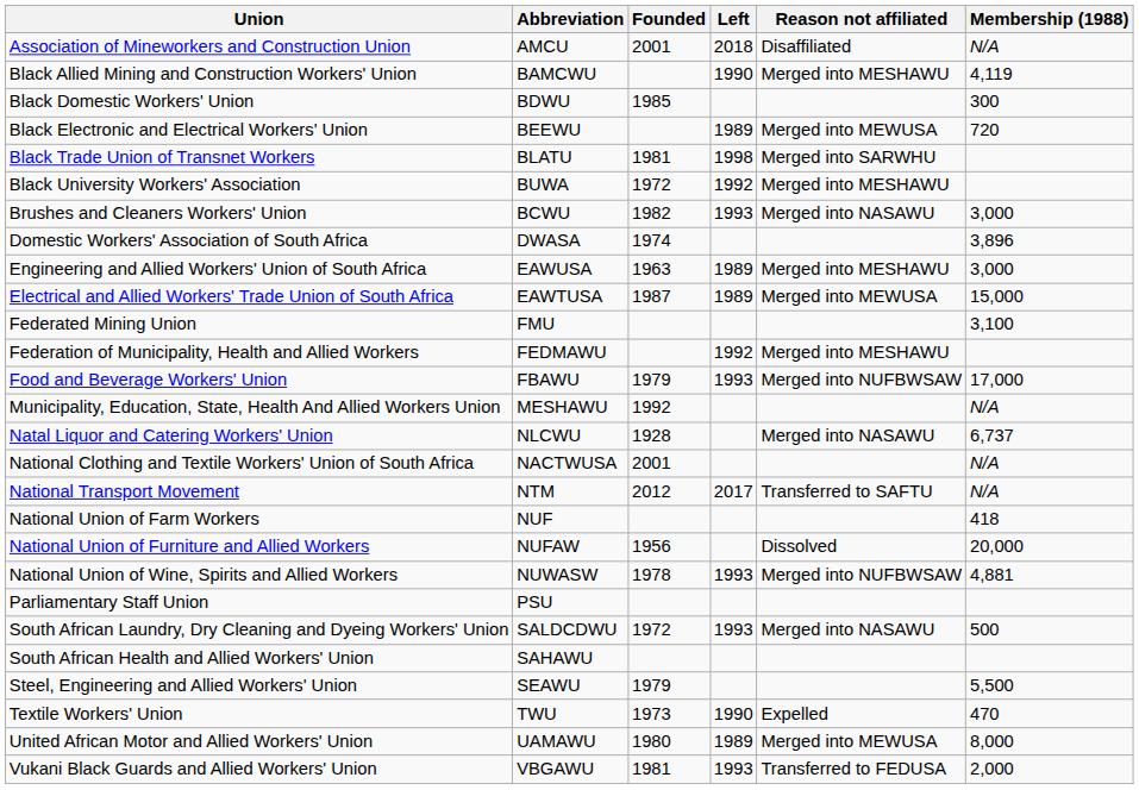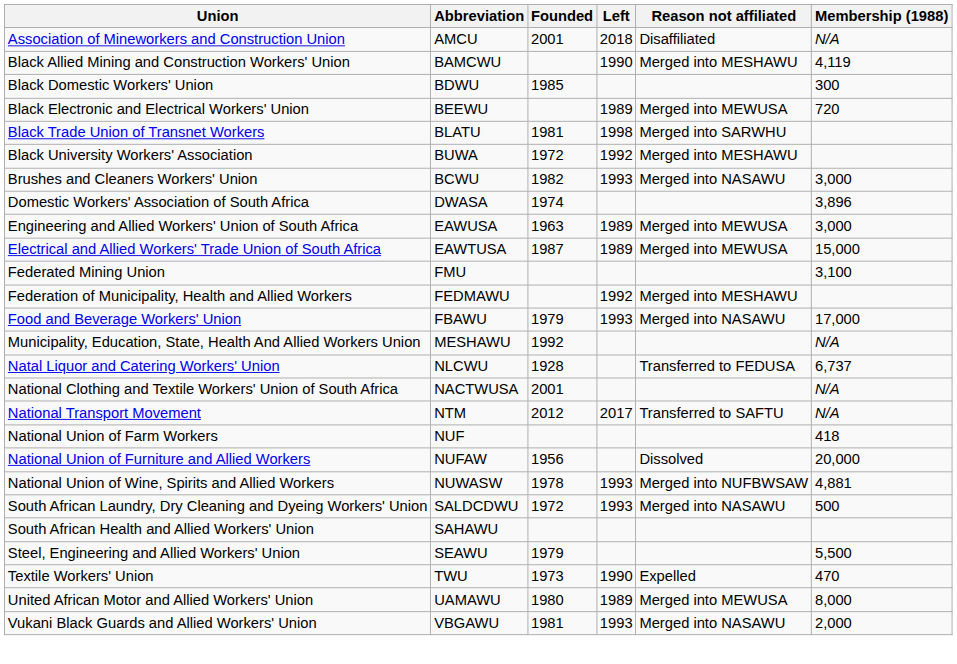 <table class="wikitable sortable">
 <tr>
 <th>Union</th>
 <th>Abbreviation</th>
 <th>Founded</th>
 <th>Left</th>
 <th>Reason not affiliated</th>
 <th>Membership (1988)</th>
 </tr>
 <tr>
 <td><a href='#'>Association of Mineworkers and Construction Union</a></td>
 <td>AMCU</td>
 <td>2001</td>
 <td>2018</td>
 <td>Disaffiliated</td>
 <td><em>N/A</em></td>
 </tr>
 <tr>
 <td>Black Allied Mining and Construction Workers' Union</td>
 <td>BAMCWU</td>
 <td></td>
 <td>1990</td>
 <td>Merged into MESHAWU</td>
 <td>4,119</td>
 </tr>
 <tr>
 <td>Black Domestic Workers' Union</td>
 <td>BDWU</td>
 <td>1985</td>
 <td></td>
 <td></td>
 <td>300</td>
 </tr>
 <tr>
 <td>Black Electronic and Electrical Workers' Union</td>
 <td>BEEWU</td>
 <td></td>
 <td>1989</td>
 <td>Merged into MEWUSA</td>
 <td>720</td>
 </tr>
 <tr>
 <td><a href='#'>Black Trade Union of Transnet Workers</a></td>
 <td>BLATU</td>
 <td>1981</td>
 <td>1998</td>
 <td>Merged into SARWHU</td>
 <td></td>
 </tr>
 <tr>
 <td>Black University Workers' Association</td>
 <td>BUWA</td>
 <td>1972</td>
 <td>1992</td>
 <td>Merged into MESHAWU</td>
 <td></td>
 </tr>
 <tr>
 <td>Brushes and Cleaners Workers' Union</td>
 <td>BCWU</td>
 <td>1982</td>
 <td>1993</td>
 <td>Merged into NASAWU</td>
 <td>3,000</td>
 </tr>
 <tr>
 <td>Domestic Workers' Association of South Africa</td>
 <td>DWASA</td>
 <td>1974</td>
 <td></td>
 <td></td>
 <td>3,896</td>
 </tr>
 <tr>
 <td>Engineering and Allied Workers' Union of South Africa</td>
 <td>EAWUSA</td>
 <td>1963</td>
 <td>1989</td>
-<td>Merged into MESHAWU</td>
+<td>Merged into MEWUSA</td>
 <td>3,000</td>
 </tr>
 <tr>
 <td><a href='#'>Electrical and Allied Workers' Trade Union of South Africa</a></td>
 <td>EAWTUSA</td>
 <td>1987</td>
 <td>1989</td>
 <td>Merged into MEWUSA</td>
 <td>15,000</td>
 </tr>
 <tr>
 <td>Federated Mining Union</td>
 <td>FMU</td>
 <td></td>
 <td></td>
 <td></td>
 <td>3,100</td>
 </tr>
 <tr>
 <td>Federation of Municipality, Health and Allied Workers</td>
 <td>FEDMAWU</td>
 <td></td>
 <td>1992</td>
 <td>Merged into MESHAWU</td>
 <td></td>
 </tr>
 <tr>
 <td><a href='#'>Food and Beverage Workers' Union</a></td>
 <td>FBAWU</td>
 <td>1979</td>
 <td>1993</td>
-<td>Merged into NUFBWSAW</td>
+<td>Merged into NASAWU</td>
 <td>17,000</td>
 </tr>
 <tr>
 <td>Municipality, Education, State, Health And Allied Workers Union</td>
 <td>MESHAWU</td>
 <td>1992</td>
 <td></td>
 <td></td>
 <td><em>N/A</em></td>
 </tr>
 <tr>
 <td><a href='#'>Natal Liquor and Catering Workers' Union</a></td>
 <td>NLCWU</td>
 <td>1928</td>
 <td></td>
-<td>Merged into NASAWU</td>
+<td>Transferred to FEDUSA</td>
 <td>6,737</td>
 </tr>
 <tr>
 <td>National Clothing and Textile Workers' Union of South Africa</td>
 <td>NACTWUSA</td>
 <td>2001</td>
 <td></td>
 <td></td>
 <td><em>N/A</em></td>
 </tr>
 <tr>
 <td><a href='#'>National Transport Movement</a></td>
 <td>NTM</td>
 <td>2012</td>
 <td>2017</td>
 <td>Transferred to SAFTU</td>
 <td><em>N/A</em></td>
 </tr>
 <tr>
 <td>National Union of Farm Workers</td>
 <td>NUF</td>
 <td></td>
 <td></td>
 <td></td>
 <td>418</td>
 </tr>
 <tr>
 <td><a href='#'>National Union of Furniture and Allied Workers</a></td>
 <td>NUFAW</td>
 <td>1956</td>
 <td></td>
 <td>Dissolved</td>
 <td>20,000</td>
 </tr>
 <tr>
 <td>National Union of Wine, Spirits and Allied Workers</td>
 <td>NUWASW</td>
 <td>1978</td>
 <td>1993</td>
 <td>Merged into NUFBWSAW</td>
 <td>4,881</td>
-</tr>
-<tr>
-<td>Parliamentary Staff Union</td>
-<td>PSU</td>
-<td></td>
-<td></td>
-<td></td>
-<td></td>
 </tr>
 <tr>
 <td>South African Laundry, Dry Cleaning and Dyeing Workers' Union</td>
 <td>SALDCDWU</td>
 <td>1972</td>
 <td>1993</td>
 <td>Merged into NASAWU</td>
 <td>500</td>
 </tr>
 <tr>
 <td>South African Health and Allied Workers' Union</td>
 <td>SAHAWU</td>
 <td></td>
 <td></td>
 <td></td>
 <td></td>
 </tr>
 <tr>
 <td>Steel, Engineering and Allied Workers' Union</td>
 <td>SEAWU</td>
 <td>1979</td>
 <td></td>
 <td></td>
 <td>5,500</td>
 </tr>
 <tr>
 <td>Textile Workers' Union</td>
 <td>TWU</td>
 <td>1973</td>
 <td>1990</td>
 <td>Expelled</td>
 <td>470</td>
 </tr>
 <tr>
 <td>United African Motor and Allied Workers' Union</td>
 <td>UAMAWU</td>
 <td>1980</td>
 <td>1989</td>
 <td>Merged into MEWUSA</td>
 <td>8,000</td>
 </tr>
 <tr>
 <td>Vukani Black Guards and Allied Workers' Union</td>
 <td>VBGAWU</td>
 <td>1981</td>
 <td>1993</td>
-<td>Transferred to FEDUSA</td>
+<td>Merged into NASAWU</td>
 <td>2,000</td>
 </tr>
 </table>
